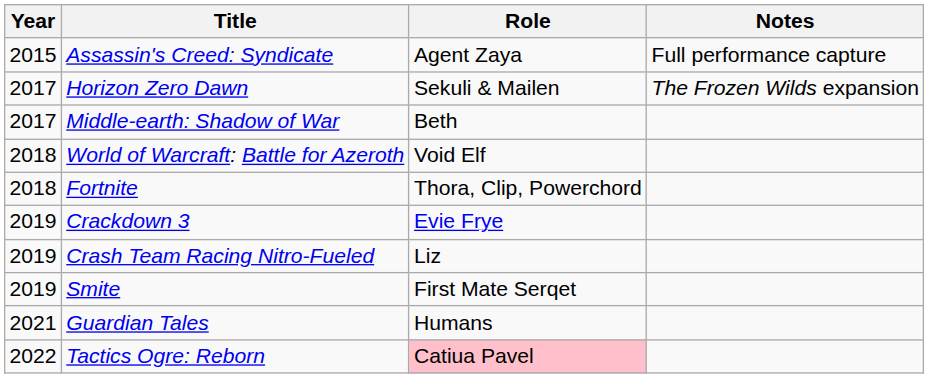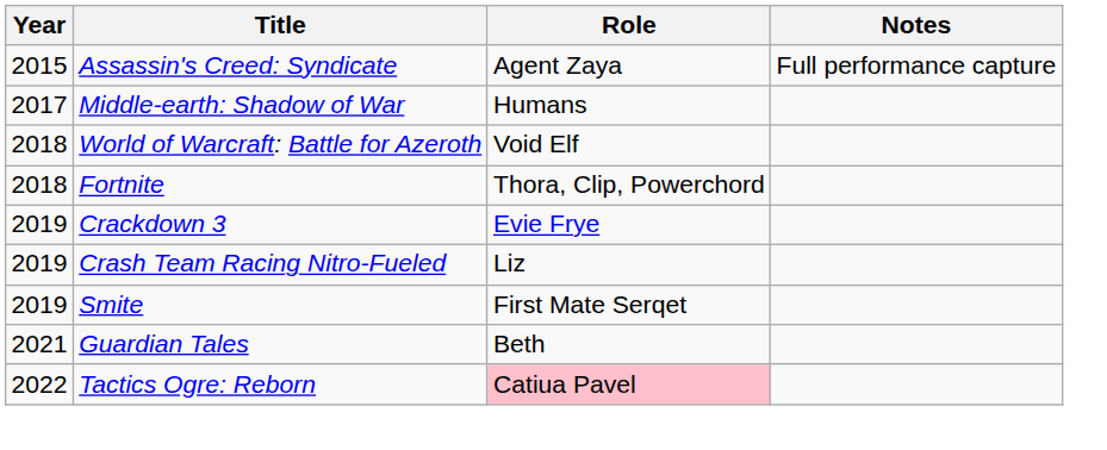 <table class="wikitable">
 <tr>
 <th>Year</th>
 <th>Title</th>
 <th>Role</th>
 <th>Notes</th>
 </tr>
 <tr>
 <td>2015</td>
 <td><em><a href='#'>Assassin's Creed: Syndicate</a></em></td>
 <td>Agent Zaya</td>
 <td>Full performance capture</td>
 </tr>
 <tr>
 <td>2017</td>
-<td><em><a href='#'>Horizon Zero Dawn</a></em></td>
-<td>Sekuli & Mailen</td>
-<td><em>The Frozen Wilds</em> expansion</td>
-</tr>
-<tr>
-<td>2017</td>
 <td><em><a href='#'>Middle-earth: Shadow of War</a></em></td>
-<td>Beth</td>
+<td>Humans</td>
 <td></td>
 </tr>
 <tr>
 <td>2018</td>
 <td><em><a href='#'>World of Warcraft</a>: <a href='#'>Battle for Azeroth</a></em></td>
 <td>Void Elf</td>
 <td></td>
 </tr>
 <tr>
 <td>2018</td>
 <td><em><a href='#'>Fortnite</a></em></td>
 <td>Thora, Clip, Powerchord</td>
 <td></td>
 </tr>
 <tr>
 <td>2019</td>
 <td><em><a href='#'>Crackdown 3</a></em></td>
 <td><a href='#'>Evie Frye</a></td>
 <td></td>
 </tr>
 <tr>
 <td>2019</td>
 <td><em><a href='#'>Crash Team Racing Nitro-Fueled</a></em></td>
 <td>Liz</td>
 <td></td>
 </tr>
 <tr>
 <td>2019</td>
 <td><em><a href='#'>Smite</a></em></td>
 <td>First Mate Serqet</td>
 <td></td>
 </tr>
 <tr>
 <td>2021</td>
 <td><em><a href='#'>Guardian Tales</a></em></td>
-<td>Humans</td>
+<td>Beth</td>
 <td></td>
 </tr>
 <tr>
 <td>2022</td>
 <td><em><a href='#'>Tactics Ogre: Reborn</a></em></td>
 <td style="background: pink;">Catiua Pavel</td>
 </tr>
 </table>
